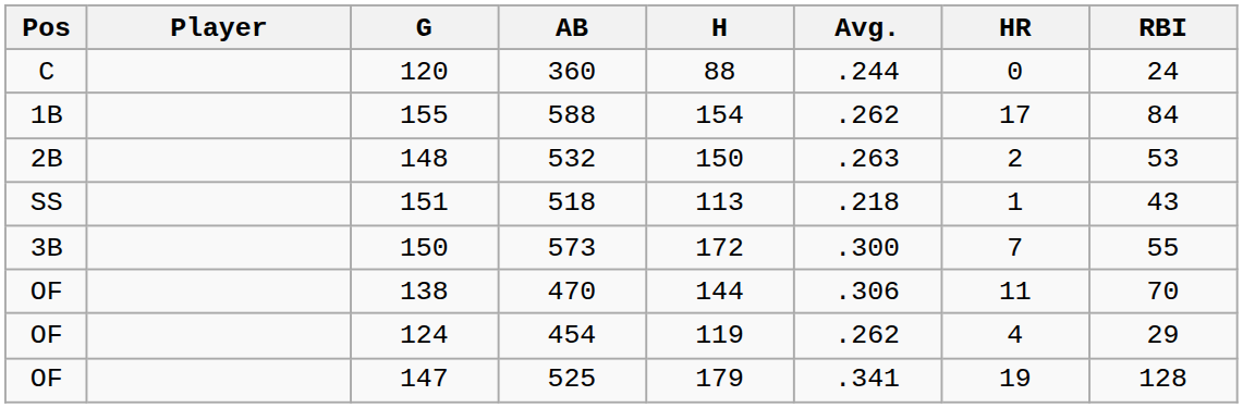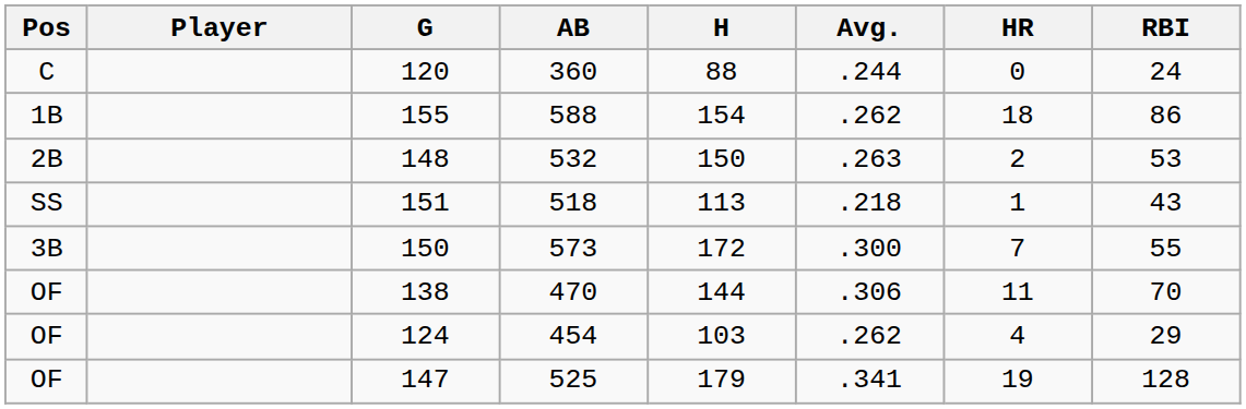 <table class="wikitable sortable">
 <tr>
 <th bgcolor="#DDDDFF" width="5%">Pos</th>
 <th bgcolor="#DDDDFF" width="16%">Player</th>
 <th bgcolor="#DDDDFF" width="9%">G</th>
 <th bgcolor="#DDDDFF" width="9%">AB</th>
 <th bgcolor="#DDDDFF" width="9%">H</th>
 <th bgcolor="#DDDDFF" width="9%">Avg.</th>
 <th bgcolor="#DDDDFF" width="9%">HR</th>
 <th bgcolor="#DDDDFF" width="9%">RBI</th>
 </tr>
 <tr align="center">
 <td>C</td>
 <td></td>
 <td>120</td>
 <td>360</td>
 <td>88</td>
 <td>.244</td>
 <td>0</td>
 <td>24</td>
 </tr>
 <tr align="center">
 <td>1B</td>
 <td></td>
 <td>155</td>
 <td>588</td>
 <td>154</td>
 <td>.262</td>
-<td>17</td>
-<td>84</td>
+<td>18</td>
+<td>86</td>
 </tr>
 <tr align="center">
 <td>2B</td>
 <td></td>
 <td>148</td>
 <td>532</td>
 <td>150</td>
 <td>.263</td>
 <td>2</td>
 <td>53</td>
 </tr>
 <tr align="center">
 <td>SS</td>
 <td></td>
 <td>151</td>
 <td>518</td>
 <td>113</td>
 <td>.218</td>
 <td>1</td>
 <td>43</td>
 </tr>
 <tr align="center">
 <td>3B</td>
 <td></td>
 <td>150</td>
 <td>573</td>
 <td>172</td>
 <td>.300</td>
 <td>7</td>
 <td>55</td>
 </tr>
 <tr align="center">
 <td>OF</td>
 <td></td>
 <td>138</td>
 <td>470</td>
 <td>144</td>
 <td>.306</td>
 <td>11</td>
 <td>70</td>
 </tr>
 <tr align="center">
 <td>OF</td>
 <td></td>
 <td>124</td>
 <td>454</td>
-<td>119</td>
+<td>103</td>
 <td>.262</td>
 <td>4</td>
 <td>29</td>
 </tr>
 <tr align="center">
 <td>OF</td>
 <td></td>
 <td>147</td>
 <td>525</td>
 <td>179</td>
 <td>.341</td>
 <td>19</td>
 <td>128</td>
 </tr>
 </table>
